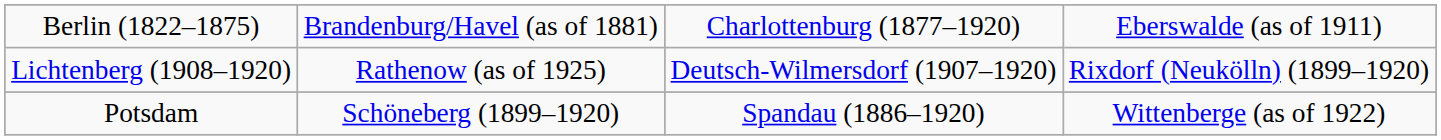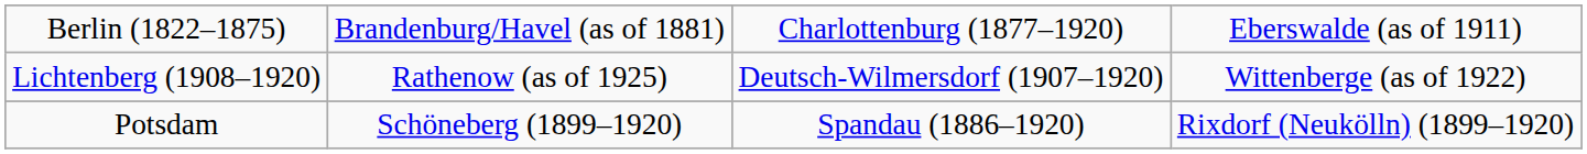 <table class="wikitable" style="text-align: center;" style="margin: 1em auto 1em auto">
 <tr>
 <td>Berlin (1822–1875)</td>
 <td><a href='#'>Brandenburg/Havel</a> (as of 1881)</td>
 <td><a href='#'>Charlottenburg</a> (1877–1920)</td>
 <td><a href='#'>Eberswalde</a> (as of 1911)</td>
 </tr>
 <tr>
 <td><a href='#'>Lichtenberg</a> (1908–1920)</td>
 <td><a href='#'>Rathenow</a> (as of 1925)</td>
 <td><a href='#'>Deutsch-Wilmersdorf</a> (1907–1920)</td>
-<td><a href='#'>Rixdorf (Neukölln)</a> (1899–1920)</td>
+<td><a href='#'>Wittenberge</a> (as of 1922)</td>
 </tr>
 <tr>
 <td>Potsdam</td>
 <td><a href='#'>Schöneberg</a> (1899–1920)</td>
 <td><a href='#'>Spandau</a> (1886–1920)</td>
-<td><a href='#'>Wittenberge</a> (as of 1922)</td>
+<td><a href='#'>Rixdorf (Neukölln)</a> (1899–1920)</td>
 </tr>
 </table>
